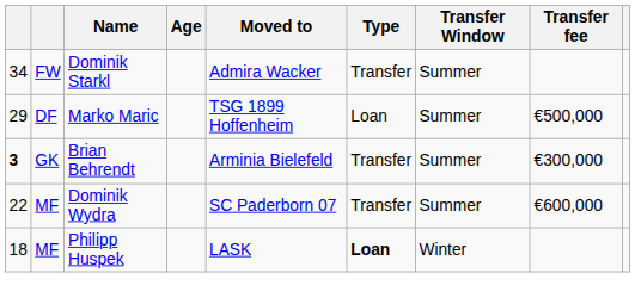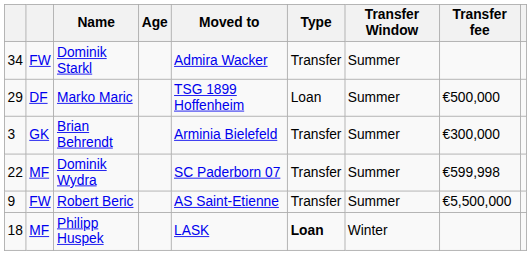 <table class="wikitable">
 <tr>
 <th></th>
 <th></th>
 <th>Name</th>
 <th>Age</th>
 <th>Moved to</th>
 <th>Type</th>
 <th>Transfer Window</th>
 <th>Transfer fee</th>
 <th></th>
 </tr>
 <tr>
 <td>34</td>
 <td><a href='#'>FW</a></td>
 <td> <a href='#'>Dominik Starkl</a></td>
 <td></td>
 <td> <a href='#'>Admira Wacker</a></td>
 <td>Transfer</td>
 <td>Summer</td>
 <td></td>
 <td></td>
 </tr>
 <tr>
 <td>29</td>
 <td><a href='#'>DF</a></td>
 <td> <a href='#'>Marko Maric</a></td>
 <td></td>
 <td> <a href='#'>TSG 1899 Hoffenheim</a></td>
 <td>Loan</td>
 <td>Summer</td>
 <td>€500,000</td>
 <td></td>
 </tr>
 <tr>
-<td><strong>3</strong></td>
+<td>3</td>
 <td><a href='#'>GK</a></td>
 <td> <a href='#'>Brian Behrendt</a></td>
 <td></td>
 <td> <a href='#'>Arminia Bielefeld</a></td>
 <td>Transfer</td>
 <td>Summer</td>
 <td>€300,000</td>
 <td></td>
 </tr>
 <tr>
 <td>22</td>
 <td><a href='#'>MF</a></td>
 <td> <a href='#'>Dominik Wydra</a></td>
 <td></td>
 <td> <a href='#'>SC Paderborn 07</a></td>
 <td>Transfer</td>
 <td>Summer</td>
-<td>€600,000</td>
+<td>€599,998</td>
+<td></td>
+</tr>
+<tr>
+<td>9</td>
+<td><a href='#'>FW</a></td>
+<td> <a href='#'>Robert Beric</a></td>
+<td></td>
+<td> <a href='#'>AS Saint-Etienne</a></td>
+<td>Transfer</td>
+<td>Summer</td>
+<td>€5,500,000</td>
 <td></td>
 </tr>
 <tr>
 <td>18</td>
 <td><a href='#'>MF</a></td>
 <td> <a href='#'>Philipp Huspek</a></td>
 <td></td>
 <td> <a href='#'>LASK</a></td>
 <td><strong>Loan</strong></td>
 <td>Winter</td>
 <td></td>
 <td></td>
 </tr>
 </table>
